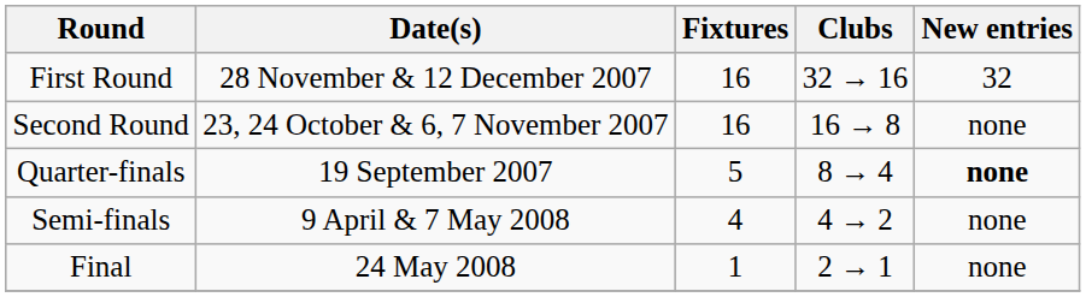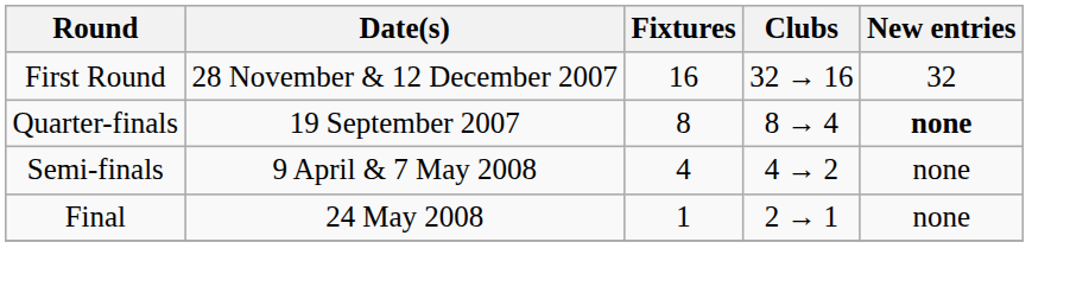 <table class="wikitable" style="text-align:center">
 <tr>
 <th>Round</th>
 <th>Date(s)</th>
 <th>Fixtures</th>
 <th>Clubs</th>
 <th>New entries</th>
 </tr>
 <tr>
 <td>First Round</td>
 <td>28 November & 12 December 2007</td>
 <td>16</td>
 <td>32 → 16</td>
 <td>32</td>
 </tr>
 <tr>
-<td>Second Round</td>
-<td>23, 24 October & 6, 7 November 2007</td>
-<td>16</td>
-<td>16 → 8</td>
-<td>none</td>
-</tr>
-<tr>
 <td>Quarter-finals</td>
 <td>19 September 2007</td>
-<td>5</td>
+<td>8</td>
 <td>8 → 4</td>
 <td><strong>none</strong></td>
 </tr>
 <tr>
 <td>Semi-finals</td>
 <td>9 April & 7 May 2008</td>
 <td>4</td>
 <td>4 → 2</td>
 <td>none</td>
 </tr>
 <tr>
 <td>Final</td>
 <td>24 May 2008</td>
 <td>1</td>
 <td>2 → 1</td>
 <td>none</td>
 </tr>
 <tr>
 </tr>
 </table>
